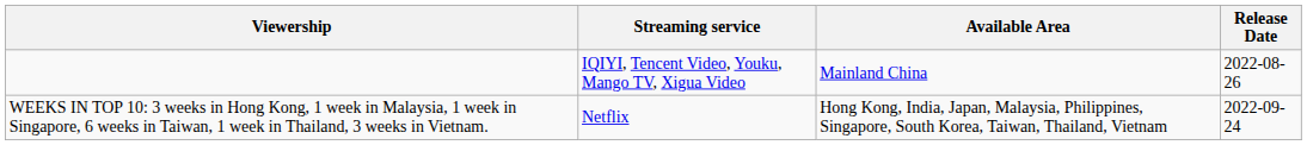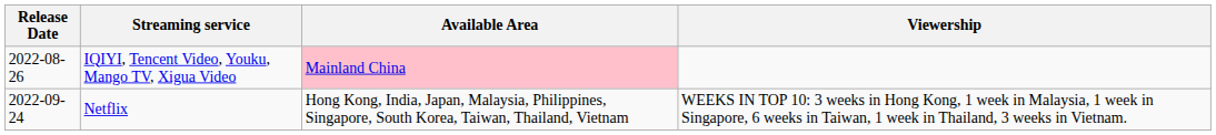 <table class="wikitable">
 <tr>
-<th>Viewership</th>
+<th>Release Date</th>
 <th>Streaming service</th>
 <th>Available Area</th>
-<th>Release Date</th>
+<th>Viewership</th>
 </tr>
 <tr>
+<td>2022-08-26</td>
+<td><a href='#'>IQIYI</a>, <a href='#'>Tencent Video</a>, <a href='#'>Youku</a>, <a href='#'>Mango TV</a>, <a href='#'>Xigua Video</a></td>
+<td style="background: pink;"><a href='#'>Mainland China</a></td>
 <td></td>
-<td><a href='#'>IQIYI</a>, <a href='#'>Tencent Video</a>, <a href='#'>Youku</a>, <a href='#'>Mango TV</a>, <a href='#'>Xigua Video</a></td>
-<td><a href='#'>Mainland China</a></td>
-<td>2022-08-26</td>
 </tr>
 <tr>
-<td>WEEKS IN TOP 10: 3 weeks in Hong Kong, 1 week in Malaysia, 1 week in Singapore, 6 weeks in Taiwan, 1 week in Thailand, 3 weeks in Vietnam.</td>
+<td>2022-09-24</td>
 <td><a href='#'>Netflix</a></td>
 <td>Hong Kong, India, Japan, Malaysia, Philippines, Singapore, South Korea, Taiwan, Thailand, Vietnam</td>
-<td>2022-09-24</td>
+<td>WEEKS IN TOP 10: 3 weeks in Hong Kong, 1 week in Malaysia, 1 week in Singapore, 6 weeks in Taiwan, 1 week in Thailand, 3 weeks in Vietnam.</td>
 </tr>
 </table>
